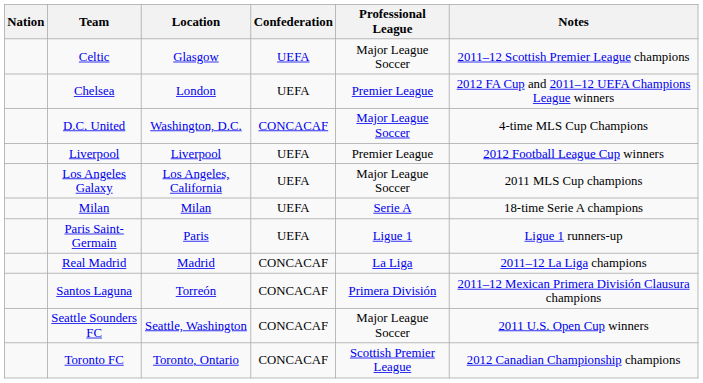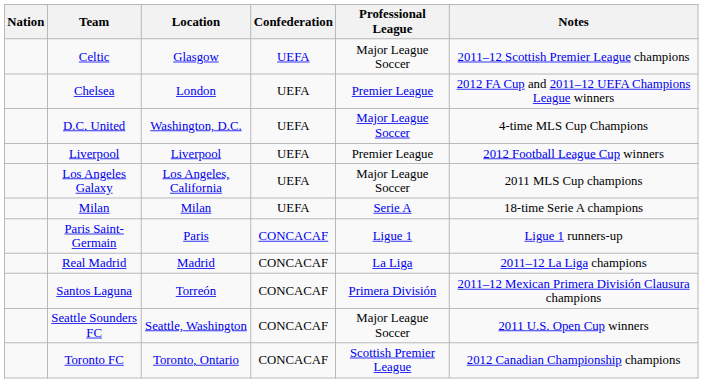 <table class="wikitable sortable" style="text-align:center">
 <tr>
 <th>Nation</th>
 <th>Team</th>
 <th>Location</th>
 <th>Confederation</th>
 <th>Professional League</th>
 <th>Notes</th>
 </tr>
 <tr>
 <td></td>
 <td><a href='#'>Celtic</a></td>
 <td><a href='#'>Glasgow</a></td>
 <td><a href='#'>UEFA</a></td>
 <td>Major League Soccer</td>
 <td><a href='#'>2011–12 Scottish Premier League</a> champions</td>
 </tr>
 <tr>
 <td></td>
 <td><a href='#'>Chelsea</a></td>
 <td><a href='#'>London</a></td>
 <td>UEFA</td>
 <td><a href='#'>Premier League</a></td>
 <td><a href='#'>2012 FA Cup</a> and <a href='#'>2011–12 UEFA Champions League</a> winners</td>
 </tr>
 <tr>
 <td></td>
 <td><a href='#'>D.C. United</a></td>
 <td><a href='#'>Washington, D.C.</a></td>
-<td><a href='#'>CONCACAF</a></td>
+<td>UEFA</td>
 <td><a href='#'>Major League Soccer</a></td>
 <td>4-time MLS Cup Champions</td>
 </tr>
 <tr>
 <td></td>
 <td><a href='#'>Liverpool</a></td>
 <td><a href='#'>Liverpool</a></td>
 <td>UEFA</td>
 <td>Premier League</td>
 <td><a href='#'>2012 Football League Cup</a> winners</td>
 </tr>
 <tr>
 <td></td>
 <td><a href='#'>Los Angeles Galaxy</a></td>
 <td><a href='#'>Los Angeles, California</a></td>
 <td>UEFA</td>
 <td>Major League Soccer</td>
 <td>2011 MLS Cup champions</td>
 </tr>
 <tr>
 <td></td>
 <td><a href='#'>Milan</a></td>
 <td><a href='#'>Milan</a></td>
 <td>UEFA</td>
 <td><a href='#'>Serie A</a></td>
 <td>18-time Serie A champions</td>
 </tr>
 <tr>
 <td></td>
 <td><a href='#'>Paris Saint-Germain</a></td>
 <td><a href='#'>Paris</a></td>
-<td>UEFA</td>
+<td><a href='#'>CONCACAF</a></td>
 <td><a href='#'>Ligue 1</a></td>
 <td><a href='#'>Ligue 1</a> runners-up</td>
 </tr>
 <tr>
 <td></td>
 <td><a href='#'>Real Madrid</a></td>
 <td><a href='#'>Madrid</a></td>
 <td>CONCACAF</td>
 <td><a href='#'>La Liga</a></td>
 <td><a href='#'>2011–12 La Liga</a> champions</td>
 </tr>
 <tr>
 <td></td>
 <td><a href='#'>Santos Laguna</a></td>
 <td><a href='#'>Torreón</a></td>
 <td>CONCACAF</td>
 <td><a href='#'>Primera División</a></td>
 <td><a href='#'>2011–12 Mexican Primera División Clausura</a> champions</td>
 </tr>
 <tr>
 <td></td>
 <td><a href='#'>Seattle Sounders FC</a></td>
 <td><a href='#'>Seattle, Washington</a></td>
 <td>CONCACAF</td>
 <td>Major League Soccer</td>
 <td><a href='#'>2011 U.S. Open Cup</a> winners</td>
 </tr>
 <tr>
 <td></td>
 <td><a href='#'>Toronto FC</a></td>
 <td><a href='#'>Toronto, Ontario</a></td>
 <td>CONCACAF</td>
 <td><a href='#'>Scottish Premier League</a></td>
 <td><a href='#'>2012 Canadian Championship</a> champions</td>
 </tr>
 </table>
